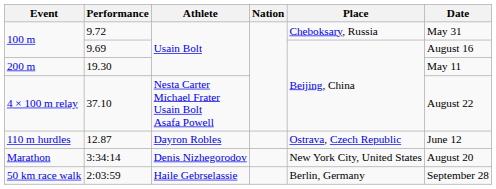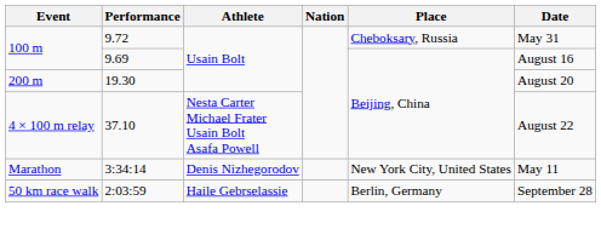 <table class="wikitable" border="1">
 <tr>
 <th>Event</th>
 <th>Performance</th>
 <th>Athlete</th>
 <th>Nation</th>
 <th>Place</th>
 <th>Date</th>
 </tr>
 <tr>
 <td rowspan=2><a href='#'>100 m</a></td>
 <td>9.72</td>
 <td rowspan=3><a href='#'>Usain Bolt</a></td>
 <td rowspan=4></td>
 <td><a href='#'>Cheboksary</a>, Russia</td>
 <td>May 31</td>
 </tr>
 <tr>
 <td>9.69</td>
 <td rowspan=3><a href='#'>Beijing</a>, China</td>
 <td>August 16</td>
 </tr>
 <tr>
 <td><a href='#'>200 m</a></td>
 <td>19.30</td>
-<td>May 11</td>
+<td>August 20</td>
 </tr>
 <tr>
 <td><a href='#'>4 × 100 m relay</a></td>
 <td>37.10</td>
 <td><a href='#'>Nesta Carter</a><br><a href='#'>Michael Frater</a><br><a href='#'>Usain Bolt</a><br><a href='#'>Asafa Powell</a></td>
 <td>August 22</td>
 </tr>
 <tr>
-<td><a href='#'>110 m hurdles</a></td>
-<td>12.87</td>
-<td><a href='#'>Dayron Robles</a></td>
-<td></td>
-<td><a href='#'>Ostrava</a>, <a href='#'>Czech Republic</a></td>
-<td>June 12</td>
-</tr>
-<tr>
 <td><a href='#'>Marathon</a></td>
 <td>3:34:14</td>
 <td><a href='#'>Denis Nizhegorodov</a></td>
 <td></td>
 <td>New York City, United States</td>
-<td>August 20</td>
+<td>May 11</td>
 </tr>
 <tr>
 <td><a href='#'>50 km race walk</a></td>
 <td>2:03:59</td>
 <td><a href='#'>Haile Gebrselassie</a></td>
 <td></td>
 <td>Berlin, Germany</td>
 <td>September 28</td>
 </tr>
 </table>
